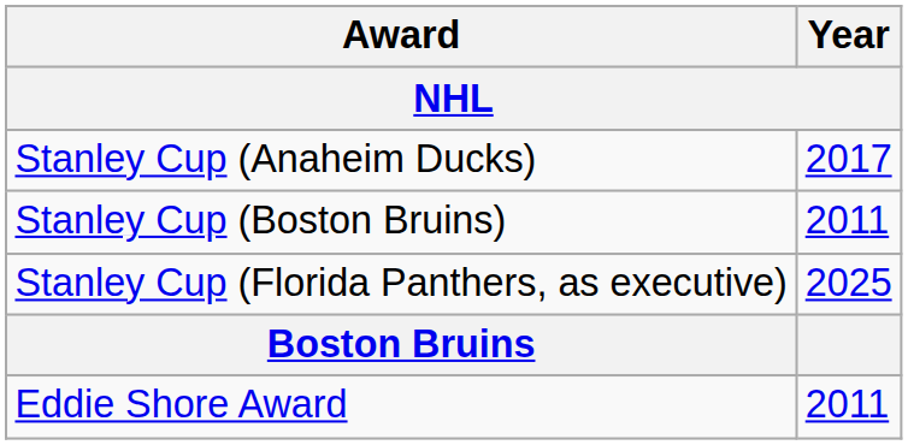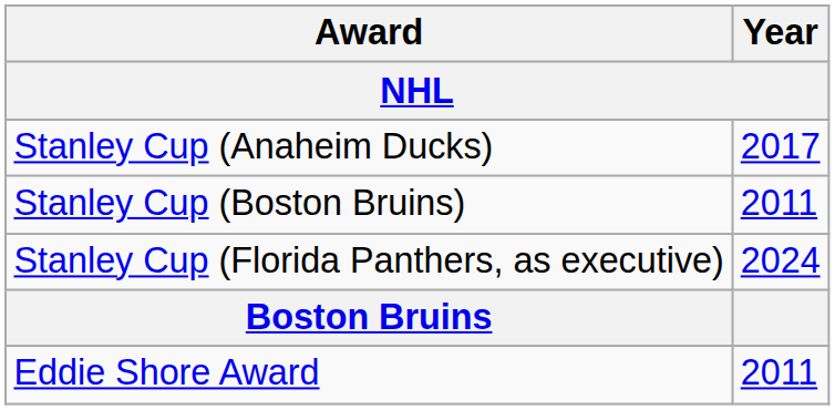 <table class="wikitable">
 <tr>
 <th>Award</th>
 <th>Year</th>
 </tr>
 <tr style="text-align:center; background:#e0e0e0">
 <th colspan="2"><a href='#'>NHL</a></th>
 </tr>
 <tr>
 <td><a href='#'>Stanley Cup</a> (Anaheim Ducks)</td>
 <td><a href='#'>2017</a></td>
 </tr>
 <tr>
 <td><a href='#'>Stanley Cup</a> (Boston Bruins)</td>
 <td><a href='#'>2011</a></td>
 </tr>
 <tr>
 <td><a href='#'>Stanley Cup</a> (Florida Panthers, as executive)</td>
-<td><a href='#'>2025</a></td>
+<td><a href='#'>2024</a></td>
 </tr>
 <tr>
 <th><a href='#'>Boston Bruins</a></th>
 <th></th>
 </tr>
 <tr>
 <td><a href='#'>Eddie Shore Award</a></td>
 <td><a href='#'>2011</a></td>
 </tr>
 </table>
